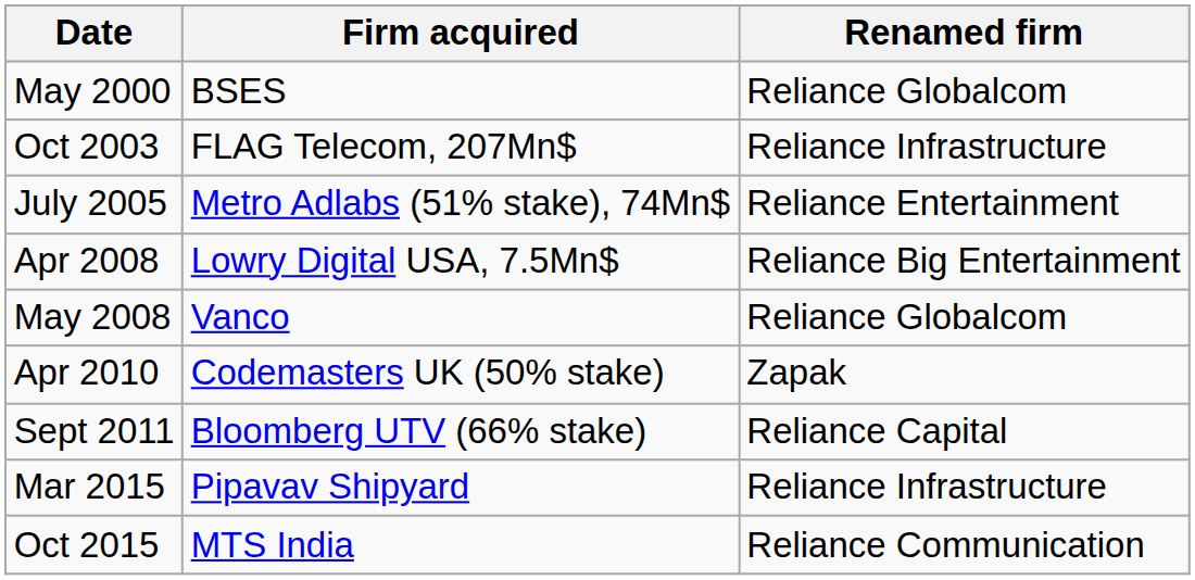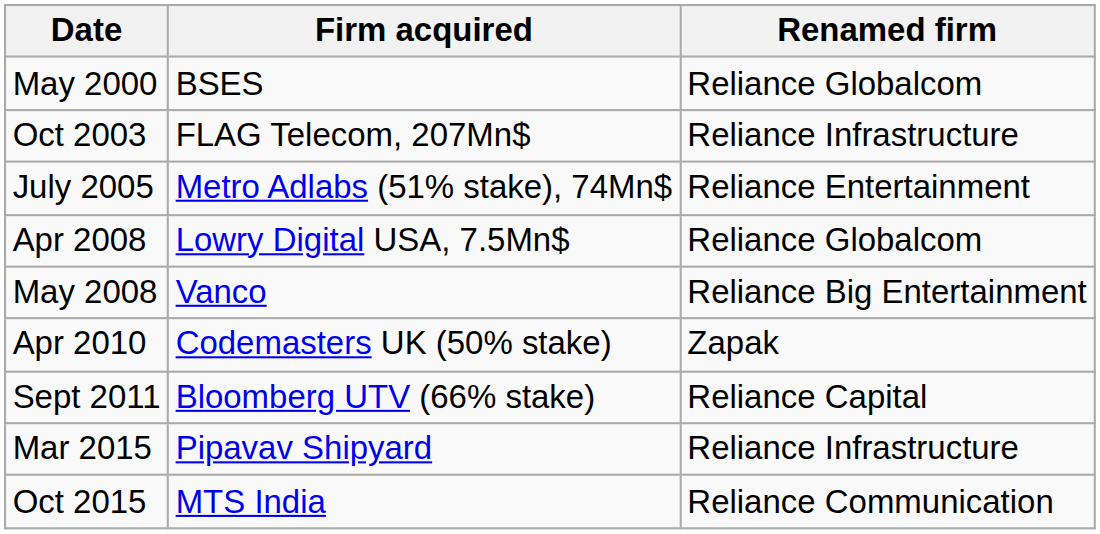 <table class="wikitable">
 <tr>
 <th>Date</th>
 <th>Firm acquired</th>
 <th>Renamed firm</th>
 </tr>
 <tr>
 <td>May 2000</td>
 <td>BSES</td>
 <td>Reliance Globalcom</td>
 </tr>
 <tr>
 <td>Oct 2003</td>
 <td>FLAG Telecom, 207Mn$</td>
 <td>Reliance Infrastructure</td>
 </tr>
 <tr>
 <td>July 2005</td>
 <td><a href='#'>Metro Adlabs</a> (51% stake), 74Mn$</td>
 <td>Reliance Entertainment</td>
 </tr>
 <tr>
 <td>Apr 2008</td>
 <td><a href='#'>Lowry Digital</a> USA, 7.5Mn$</td>
-<td>Reliance Big Entertainment</td>
+<td>Reliance Globalcom</td>
 </tr>
 <tr>
 <td>May 2008</td>
 <td><a href='#'>Vanco</a></td>
-<td>Reliance Globalcom</td>
+<td>Reliance Big Entertainment</td>
 </tr>
 <tr>
 <td>Apr 2010</td>
 <td><a href='#'>Codemasters</a> UK (50% stake)</td>
 <td>Zapak</td>
 </tr>
 <tr>
 <td>Sept 2011</td>
 <td><a href='#'>Bloomberg UTV</a> (66% stake)</td>
 <td>Reliance Capital</td>
 </tr>
 <tr>
 <td>Mar 2015</td>
 <td><a href='#'>Pipavav Shipyard</a></td>
 <td>Reliance Infrastructure</td>
 </tr>
 <tr>
 <td>Oct 2015</td>
 <td><a href='#'>MTS India</a></td>
 <td>Reliance Communication</td>
 </tr>
 </table>
